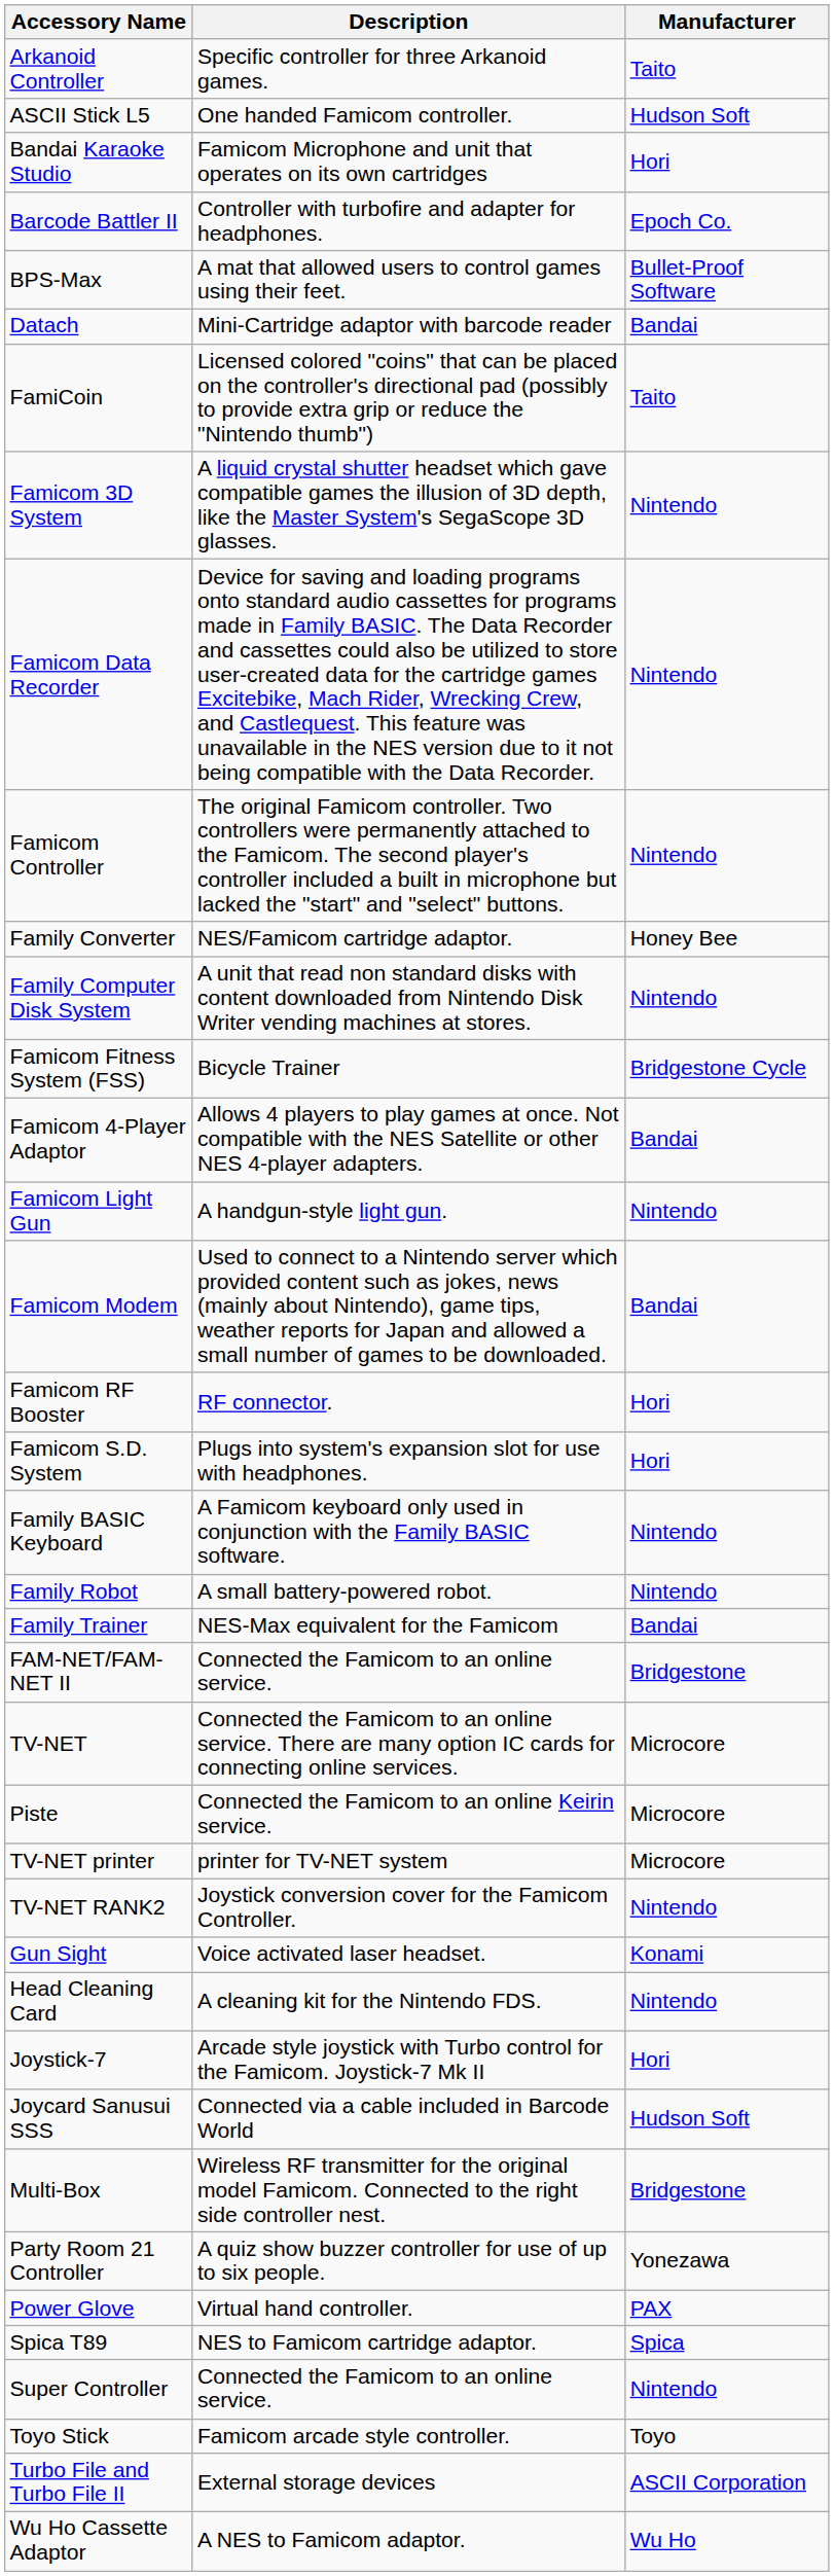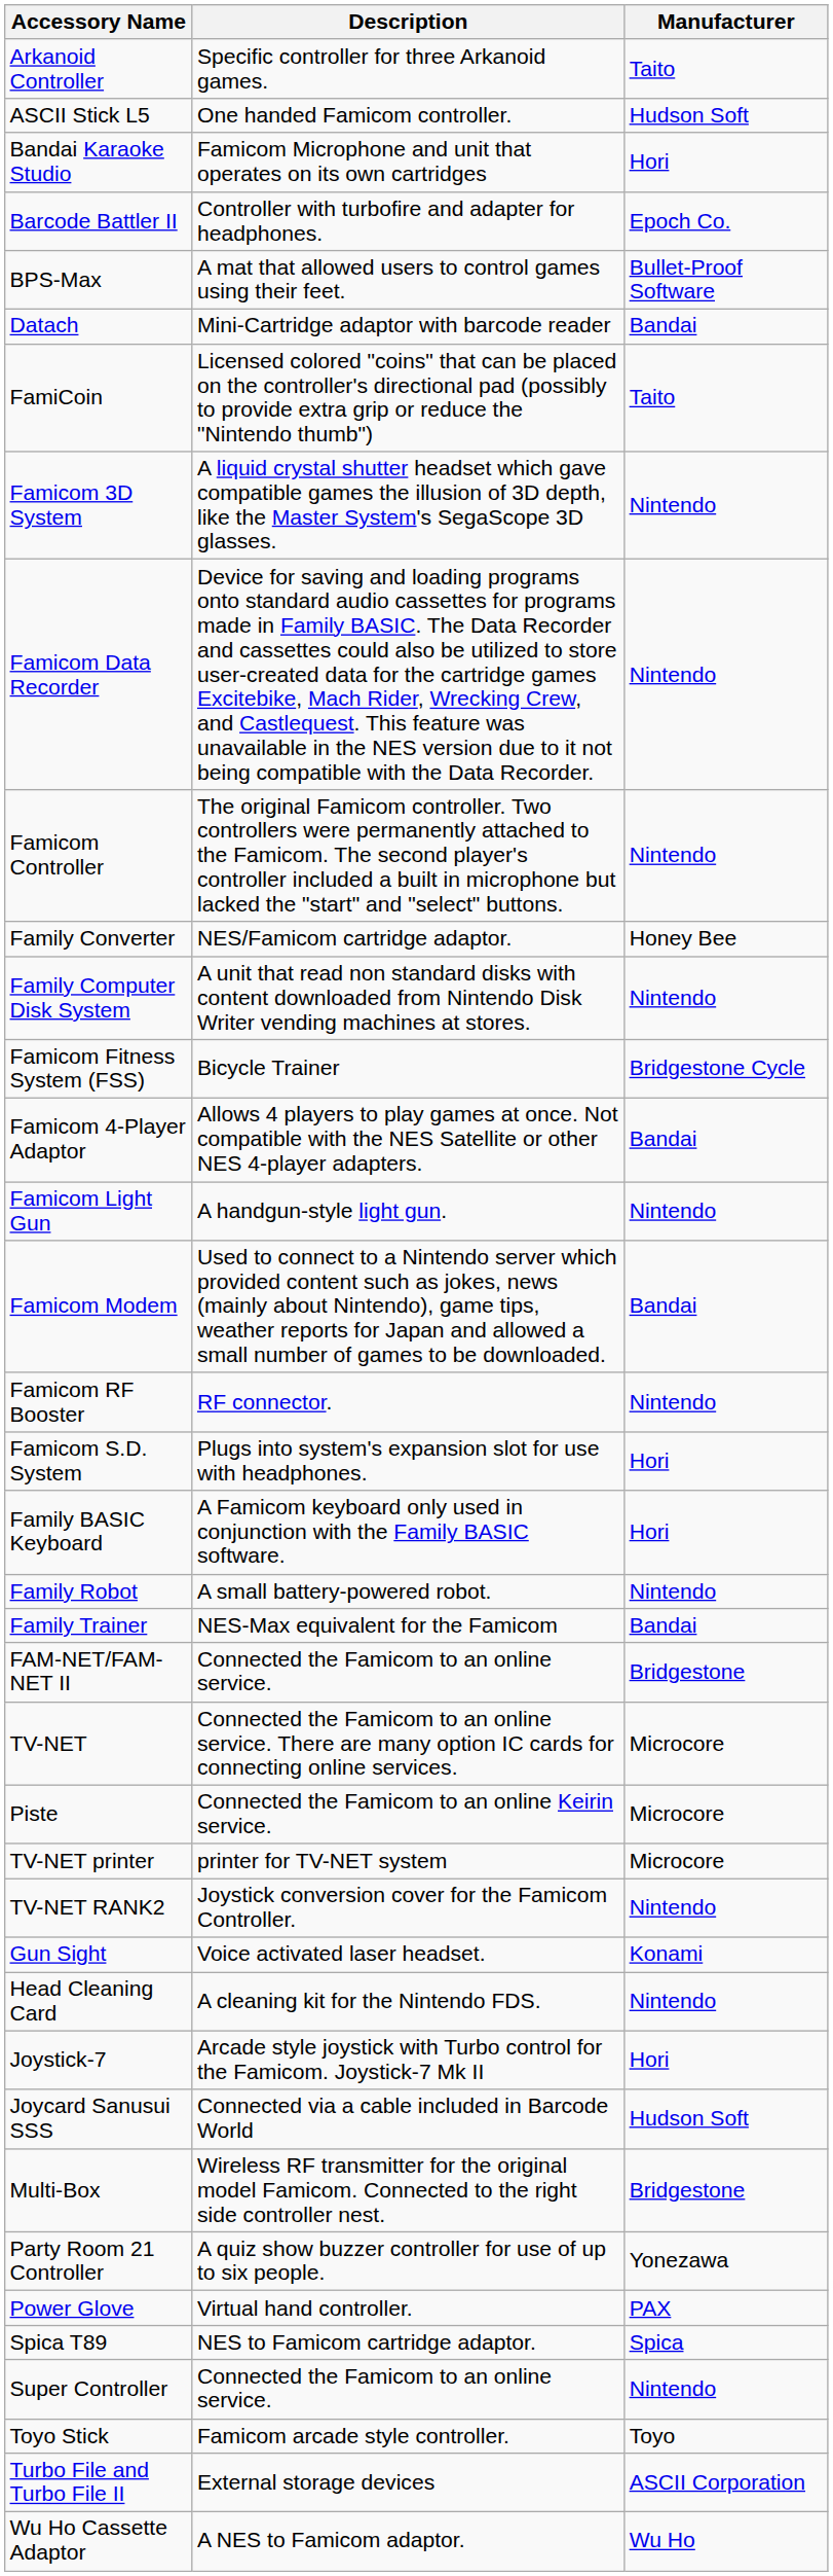 <table class="wikitable sortable">
 <tr>
 <th width="200">Accessory Name</th>
 <th width="600">Description</th>
 <th width="200">Manufacturer</th>
 </tr>
 <tr>
 <td><a href='#'>Arkanoid Controller</a></td>
 <td>Specific controller for three Arkanoid games.</td>
 <td><a href='#'>Taito</a></td>
 </tr>
 <tr>
 <td>ASCII Stick L5</td>
 <td>One handed Famicom controller.</td>
 <td><a href='#'>Hudson Soft</a></td>
 </tr>
 <tr>
 <td>Bandai <a href='#'>Karaoke Studio</a></td>
 <td>Famicom Microphone and unit that operates on its own cartridges</td>
 <td><a href='#'>Hori</a></td>
 </tr>
 <tr>
 <td><a href='#'>Barcode Battler II</a></td>
 <td>Controller with turbofire and adapter for headphones.</td>
 <td><a href='#'>Epoch Co.</a></td>
 </tr>
 <tr>
 <td>BPS-Max</td>
 <td>A mat that allowed users to control games using their feet.</td>
 <td><a href='#'>Bullet-Proof Software</a></td>
 </tr>
 <tr>
 <td><a href='#'>Datach</a></td>
 <td>Mini-Cartridge adaptor with barcode reader</td>
 <td><a href='#'>Bandai</a></td>
 </tr>
 <tr>
 <td>FamiCoin</td>
 <td>Licensed colored "coins" that can be placed on the controller's directional pad (possibly to provide extra grip or reduce the "Nintendo thumb")</td>
 <td><a href='#'>Taito</a></td>
 </tr>
 <tr>
 <td><a href='#'>Famicom 3D System</a></td>
 <td>A <a href='#'>liquid crystal shutter</a> headset which gave compatible games the illusion of 3D depth, like the <a href='#'>Master System</a>'s SegaScope 3D glasses.</td>
 <td><a href='#'>Nintendo</a></td>
 </tr>
 <tr>
 <td><a href='#'>Famicom Data Recorder</a></td>
 <td>Device for saving and loading programs onto standard audio cassettes for programs made in <a href='#'>Family BASIC</a>. The Data Recorder and cassettes could also be utilized to store user-created data for the cartridge games <a href='#'>Excitebike</a>, <a href='#'>Mach Rider</a>, <a href='#'>Wrecking Crew</a>, and <a href='#'>Castlequest</a>. This feature was unavailable in the NES version due to it not being compatible with the Data Recorder.</td>
 <td><a href='#'>Nintendo</a></td>
 </tr>
 <tr>
 <td>Famicom Controller</td>
 <td>The original Famicom controller. Two controllers were permanently attached to the Famicom. The second player's controller included a built in microphone but lacked the "start" and "select" buttons.</td>
 <td><a href='#'>Nintendo</a></td>
 </tr>
 <tr>
 <td>Family Converter</td>
 <td>NES/Famicom cartridge adaptor.</td>
 <td>Honey Bee</td>
 </tr>
 <tr>
 <td><a href='#'>Family Computer Disk System</a></td>
 <td>A unit that read non standard disks with content downloaded from Nintendo Disk Writer vending machines at stores.</td>
 <td><a href='#'>Nintendo</a></td>
 </tr>
 <tr>
 <td>Famicom Fitness System (FSS)</td>
 <td>Bicycle Trainer</td>
 <td><a href='#'>Bridgestone Cycle</a></td>
 </tr>
 <tr>
 <td>Famicom 4-Player Adaptor</td>
 <td>Allows 4 players to play games at once. Not compatible with the NES Satellite or other NES 4-player adapters.</td>
 <td><a href='#'>Bandai</a></td>
 </tr>
 <tr>
 <td><a href='#'>Famicom Light Gun</a></td>
 <td>A handgun-style <a href='#'>light gun</a>.</td>
 <td><a href='#'>Nintendo</a></td>
 </tr>
 <tr>
 <td><a href='#'>Famicom Modem</a></td>
 <td>Used to connect to a Nintendo server which provided content such as jokes, news (mainly about Nintendo), game tips, weather reports for Japan and allowed a small number of games to be downloaded.</td>
 <td><a href='#'>Bandai</a></td>
 </tr>
 <tr>
 <td>Famicom RF Booster</td>
 <td><a href='#'>RF connector</a>.</td>
-<td><a href='#'>Hori</a></td>
+<td><a href='#'>Nintendo</a></td>
 </tr>
 <tr>
 <td>Famicom S.D. System</td>
 <td>Plugs into system's expansion slot for use with headphones.</td>
 <td><a href='#'>Hori</a></td>
 </tr>
 <tr>
 <td>Family BASIC Keyboard</td>
 <td>A Famicom keyboard only used in conjunction with the <a href='#'>Family BASIC</a> software.</td>
-<td><a href='#'>Nintendo</a></td>
+<td><a href='#'>Hori</a></td>
 </tr>
 <tr>
 <td><a href='#'>Family Robot</a></td>
 <td>A small battery-powered robot.</td>
 <td><a href='#'>Nintendo</a></td>
 </tr>
 <tr>
 <td><a href='#'>Family Trainer</a></td>
 <td>NES-Max equivalent for the Famicom</td>
 <td><a href='#'>Bandai</a></td>
 </tr>
 <tr>
 <td>FAM-NET/FAM-NET II</td>
 <td>Connected the Famicom to an online service.</td>
 <td><a href='#'>Bridgestone</a></td>
 </tr>
 <tr>
 <td>TV-NET</td>
 <td>Connected the Famicom to an online service. There are many option IC cards for connecting online services.</td>
 <td>Microcore</td>
 </tr>
 <tr>
 <td>Piste</td>
 <td>Connected the Famicom to an online <a href='#'>Keirin</a> service.</td>
 <td>Microcore</td>
 </tr>
 <tr>
 <td>TV-NET printer</td>
 <td>printer for TV-NET system</td>
 <td>Microcore</td>
 </tr>
 <tr>
 <td>TV-NET RANK2</td>
 <td>Joystick conversion cover for the Famicom Controller.</td>
 <td><a href='#'>Nintendo</a></td>
 </tr>
 <tr>
 <td><a href='#'>Gun Sight</a></td>
 <td>Voice activated laser headset.</td>
 <td><a href='#'>Konami</a></td>
 </tr>
 <tr>
 <td>Head Cleaning Card</td>
 <td>A cleaning kit for the Nintendo FDS.</td>
 <td><a href='#'>Nintendo</a></td>
 </tr>
 <tr>
 <td>Joystick-7</td>
 <td>Arcade style joystick with Turbo control for the Famicom. Joystick-7 Mk II</td>
 <td><a href='#'>Hori</a></td>
 </tr>
 <tr>
 <td>Joycard Sanusui SSS</td>
 <td>Connected via a cable included in Barcode World</td>
 <td><a href='#'>Hudson Soft</a></td>
 </tr>
 <tr>
 <td>Multi-Box</td>
 <td>Wireless RF transmitter for the original model Famicom. Connected to the right side controller nest.</td>
 <td><a href='#'>Bridgestone</a></td>
 </tr>
 <tr>
 <td>Party Room 21 Controller</td>
 <td>A quiz show buzzer controller for use of up to six people.</td>
 <td>Yonezawa</td>
 </tr>
 <tr>
 <td><a href='#'>Power Glove</a></td>
 <td>Virtual hand controller.</td>
 <td><a href='#'>PAX</a></td>
 </tr>
 <tr>
 <td>Spica T89</td>
 <td>NES to Famicom cartridge adaptor.</td>
 <td><a href='#'>Spica</a></td>
 </tr>
 <tr>
 <td>Super Controller</td>
 <td>Connected the Famicom to an online service.</td>
 <td><a href='#'>Nintendo</a></td>
 </tr>
 <tr>
 <td>Toyo Stick</td>
 <td>Famicom arcade style controller.</td>
 <td>Toyo</td>
 </tr>
 <tr>
 <td><a href='#'>Turbo File and Turbo File II</a></td>
 <td>External storage devices</td>
 <td><a href='#'>ASCII Corporation</a></td>
 </tr>
 <tr>
 <td>Wu Ho Cassette Adaptor</td>
 <td>A NES to Famicom adaptor.</td>
 <td><a href='#'>Wu Ho</a></td>
 </tr>
 </table>
